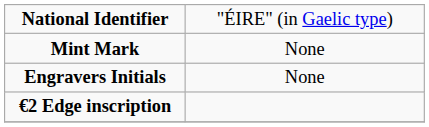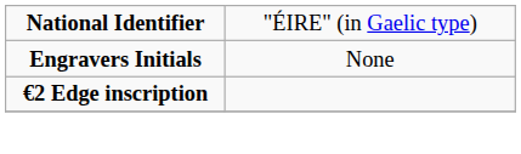 <table class="wikitable" style="text-align: center;">
 <tr>
 <td width=150px><strong>National Identifier</strong></td>
 <td width=200px>"ÉIRE" (in <a href='#'>Gaelic type</a>)</td>
-</tr>
-<tr>
-<td><strong>Mint Mark</strong></td>
-<td>None</td>
 </tr>
 <tr>
 <td><strong>Engravers Initials</strong></td>
 <td>None</td>
 </tr>
 <tr>
 <td><strong>€2 Edge inscription</strong></td>
 <td></td>
 </tr>
 <tr>
 </tr>
 </table>
